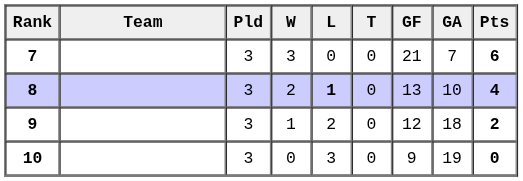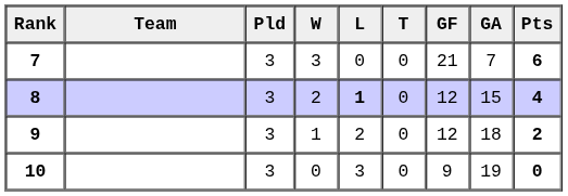 <table border=1 cellpadding=5 cellspacing=0>
 <tr>
 <th bgcolor="#efefef" width="20">Rank</th>
 <th bgcolor="#efefef" width="120">Team</th>
 <th bgcolor="#efefef" width="20">Pld</th>
 <th bgcolor="#efefef" width="20">W</th>
 <th bgcolor="#efefef" width="20">L</th>
 <th bgcolor="#efefef" width="20">T</th>
 <th bgcolor="#efefef" width="20">GF</th>
 <th bgcolor="#efefef" width="20">GA</th>
 <th bgcolor="#efefef" width="20">Pts</th>
 </tr>
 <tr align=center>
 <td><strong>7</strong></td>
 <td align=left></td>
 <td>3</td>
 <td>3</td>
 <td>0</td>
 <td>0</td>
 <td>21</td>
 <td>7</td>
 <td><strong>6</strong></td>
 </tr>
 <tr align=center bgcolor="ccccff">
 <td><strong>8</strong></td>
 <td align=left></td>
 <td>3</td>
 <td>2</td>
 <td><strong>1</strong></td>
 <td>0</td>
-<td>13</td>
-<td>10</td>
+<td>12</td>
+<td>15</td>
 <td><strong>4</strong></td>
 </tr>
 <tr align=center>
 <td><strong>9</strong></td>
 <td align=left></td>
 <td>3</td>
 <td>1</td>
 <td>2</td>
 <td>0</td>
 <td>12</td>
 <td>18</td>
 <td><strong>2</strong></td>
 </tr>
 <tr align=center>
 <td><strong>10</strong></td>
 <td align=left></td>
 <td>3</td>
 <td>0</td>
 <td>3</td>
 <td>0</td>
 <td>9</td>
 <td>19</td>
 <td><strong>0</strong></td>
 </tr>
 </table>
